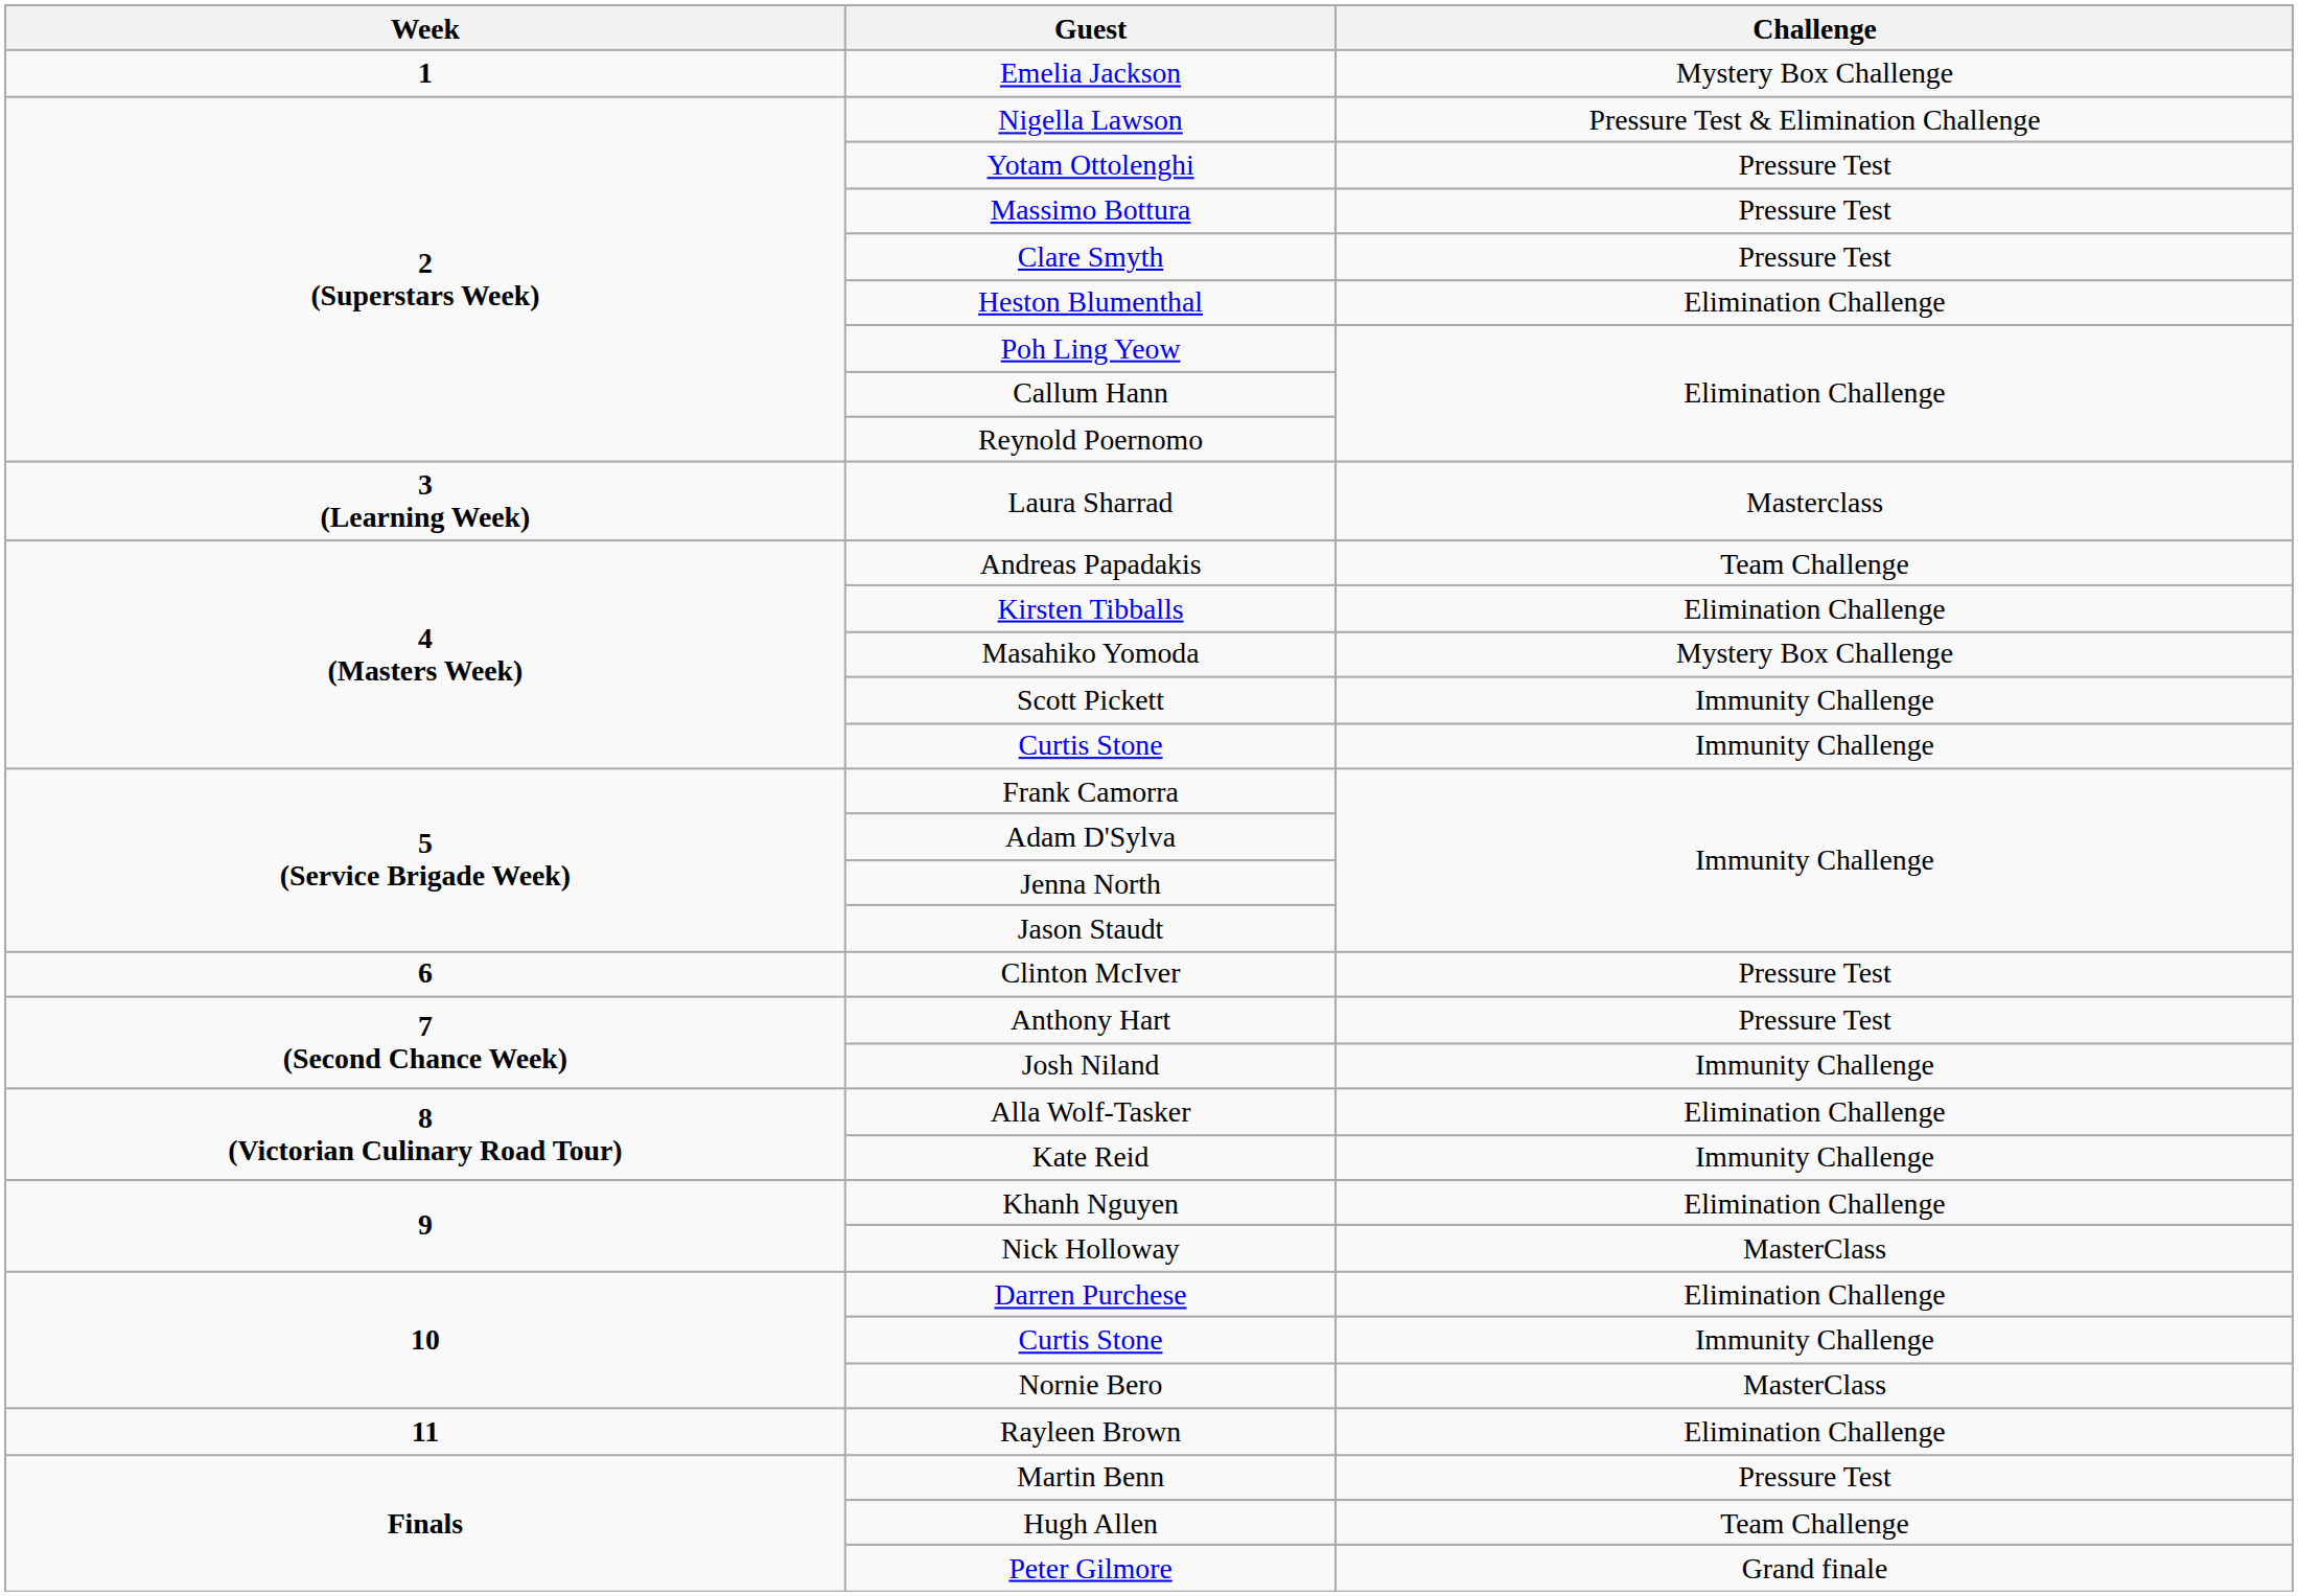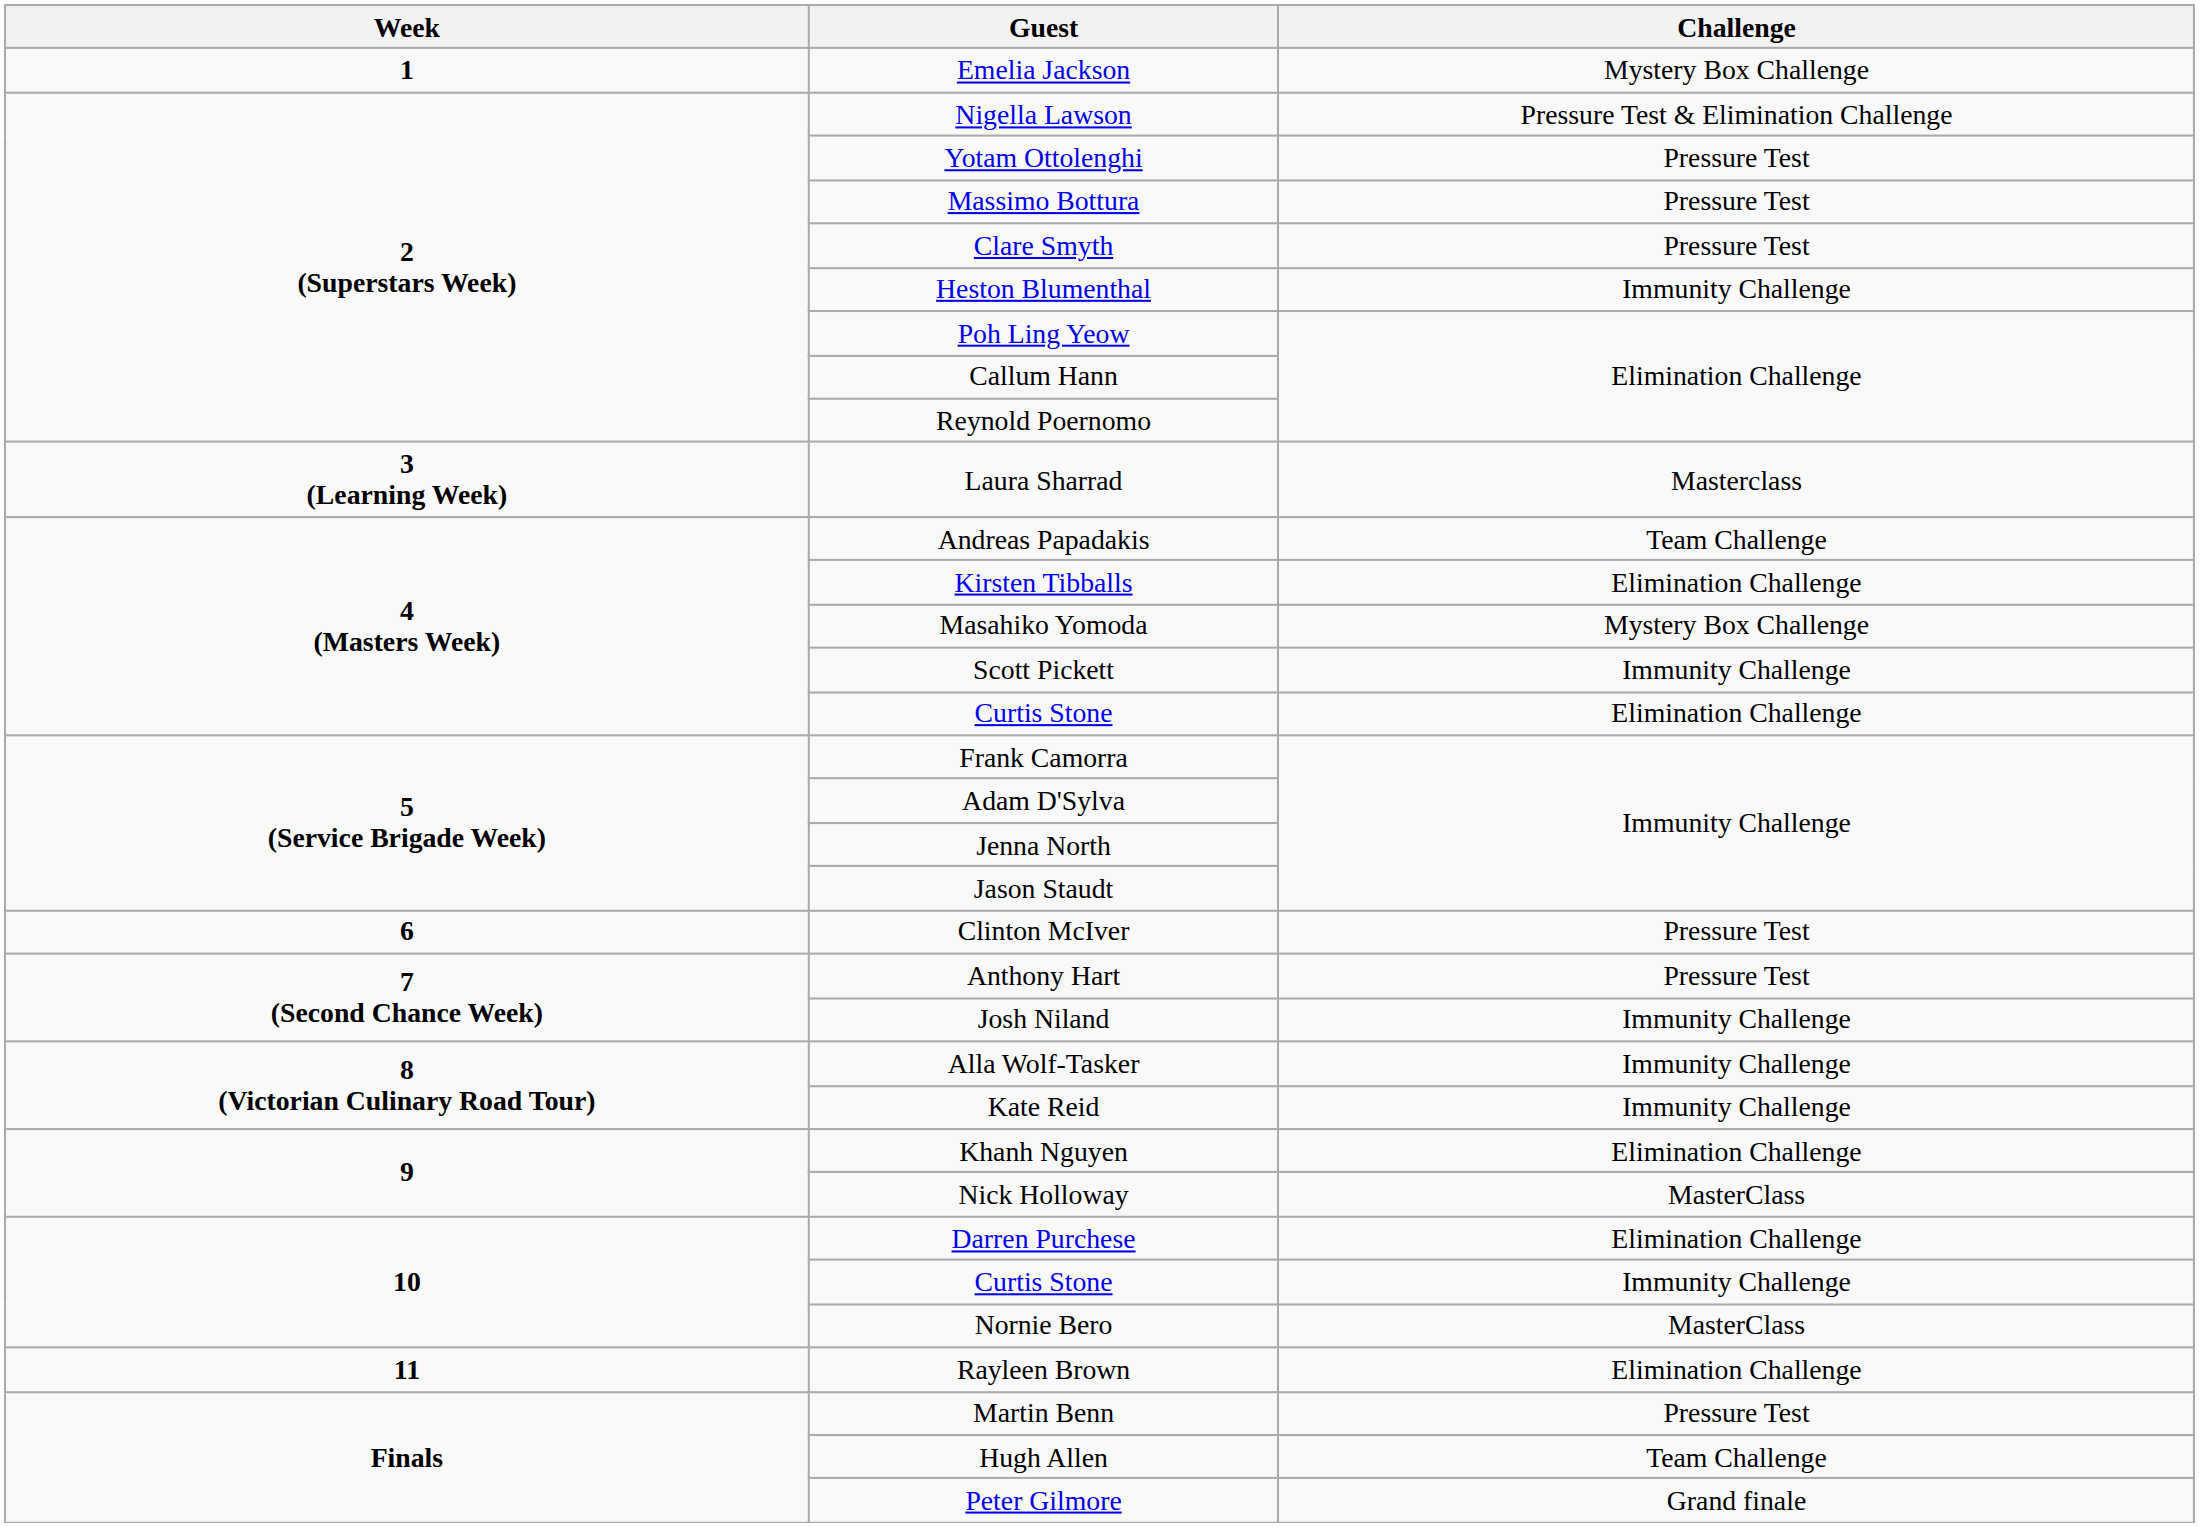 <table class="wikitable" style="text-align:center; width:85%; font-size:85%; line-height:15px">
 <tr>
 <th>Week</th>
 <th>Guest</th>
 <th>Challenge</th>
 </tr>
 <tr>
 <td><strong>1</strong></td>
 <td><a href='#'>Emelia Jackson</a></td>
 <td>Mystery Box Challenge</td>
 </tr>
 <tr>
 <td rowspan=8><strong>2<br>(Superstars Week)</strong></td>
 <td><a href='#'>Nigella Lawson</a></td>
 <td>Pressure Test & Elimination Challenge</td>
 </tr>
 <tr>
 <td><a href='#'>Yotam Ottolenghi</a></td>
 <td>Pressure Test</td>
 </tr>
 <tr>
 <td><a href='#'>Massimo Bottura</a></td>
 <td>Pressure Test</td>
 </tr>
 <tr>
 <td><a href='#'>Clare Smyth</a></td>
 <td>Pressure Test</td>
 </tr>
 <tr>
 <td><a href='#'>Heston Blumenthal</a></td>
-<td>Elimination Challenge</td>
+<td>Immunity Challenge</td>
 </tr>
 <tr>
 <td><a href='#'>Poh Ling Yeow</a></td>
 <td rowspan=3>Elimination Challenge</td>
 </tr>
 <tr>
 <td>Callum Hann</td>
 </tr>
 <tr>
 <td>Reynold Poernomo</td>
 </tr>
 <tr>
 <td><strong>3<br>(Learning Week)</strong></td>
 <td>Laura Sharrad</td>
 <td>Masterclass</td>
 </tr>
 <tr>
 <td rowspan="5"><strong>4<br>(Masters Week)</strong></td>
 <td>Andreas Papadakis</td>
 <td>Team Challenge</td>
 </tr>
 <tr>
 <td><a href='#'>Kirsten Tibballs</a></td>
 <td>Elimination Challenge</td>
 </tr>
 <tr>
 <td>Masahiko Yomoda</td>
 <td>Mystery Box Challenge</td>
 </tr>
 <tr>
 <td>Scott Pickett</td>
 <td>Immunity Challenge</td>
 </tr>
 <tr>
 <td><a href='#'>Curtis Stone</a></td>
-<td>Immunity Challenge</td>
+<td>Elimination Challenge</td>
 </tr>
 <tr>
 <td rowspan="4"><strong>5<br>(Service Brigade Week)</strong></td>
 <td>Frank Camorra</td>
 <td rowspan=4>Immunity Challenge</td>
 </tr>
 <tr>
 <td>Adam D'Sylva</td>
 </tr>
 <tr>
 <td>Jenna North</td>
 </tr>
 <tr>
 <td>Jason Staudt</td>
 </tr>
 <tr>
 <td><strong>6</strong></td>
 <td>Clinton McIver</td>
 <td>Pressure Test</td>
 </tr>
 <tr>
 <td rowspan="2"><strong>7<br>(Second Chance Week)</strong></td>
 <td>Anthony Hart</td>
 <td>Pressure Test</td>
 </tr>
 <tr>
 <td>Josh Niland</td>
 <td>Immunity Challenge</td>
 </tr>
 <tr>
 <td rowspan="2"><strong>8<br>(Victorian Culinary Road Tour)</strong></td>
 <td>Alla Wolf-Tasker</td>
-<td>Elimination Challenge</td>
+<td>Immunity Challenge</td>
 </tr>
 <tr>
 <td>Kate Reid</td>
 <td>Immunity Challenge</td>
 </tr>
 <tr>
 <td rowspan="2"><strong>9</strong></td>
 <td>Khanh Nguyen</td>
 <td>Elimination Challenge</td>
 </tr>
 <tr>
 <td>Nick Holloway</td>
 <td>MasterClass</td>
 </tr>
 <tr>
 <td rowspan="3"><strong>10</strong></td>
 <td><a href='#'>Darren Purchese</a></td>
 <td>Elimination Challenge</td>
 </tr>
 <tr>
 <td><a href='#'>Curtis Stone</a></td>
 <td>Immunity Challenge</td>
 </tr>
 <tr>
 <td>Nornie Bero</td>
 <td>MasterClass</td>
 </tr>
 <tr>
 <td><strong>11</strong></td>
 <td>Rayleen Brown</td>
 <td>Elimination Challenge</td>
 </tr>
 <tr>
 <td rowspan="3"><strong>Finals</strong></td>
 <td>Martin Benn</td>
 <td>Pressure Test</td>
 </tr>
 <tr>
 <td>Hugh Allen</td>
 <td>Team Challenge</td>
 </tr>
 <tr>
 <td><a href='#'>Peter Gilmore</a></td>
 <td>Grand finale</td>
 </tr>
 </table>
